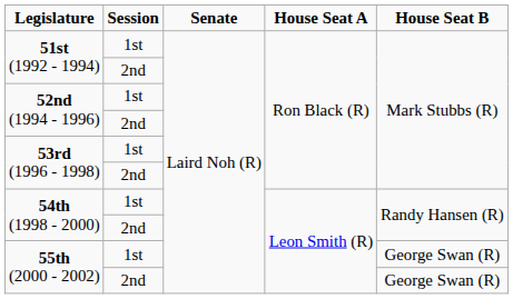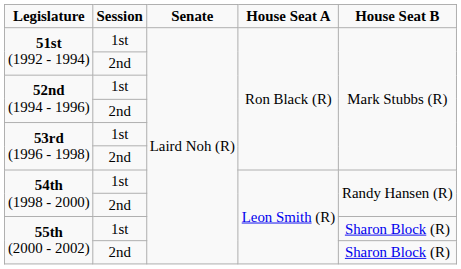 <table class=wikitable style="text-align:center">
 <tr>
 <td><strong>Legislature</strong></td>
 <td><strong>Session</strong></td>
 <td><strong>Senate</strong></td>
 <td><strong>House Seat A</strong></td>
 <td><strong>House Seat B</strong></td>
 </tr>
 <tr>
 <td rowspan="2" colspan="1" style="text-align: center;"><strong>51st</strong> <br> (1992 - 1994)</td>
 <td>1st</td>
 <td rowspan="10" colspan="1" style="text-align: center;" >Laird Noh (R)</td>
 <td rowspan="6" colspan="1" style="text-align: center;" >Ron Black (R)</td>
 <td rowspan="6" colspan="1" style="text-align: center;" >Mark Stubbs (R)</td>
 </tr>
 <tr>
 <td>2nd</td>
 </tr>
 <tr>
 <td rowspan="2" colspan="1" style="text-align: center;"><strong>52nd</strong> <br> (1994 - 1996)</td>
 <td>1st</td>
 </tr>
 <tr>
 <td>2nd</td>
 </tr>
 <tr>
 <td rowspan="2" colspan="1" style="text-align: center;"><strong>53rd</strong> <br> (1996 - 1998)</td>
 <td>1st</td>
 </tr>
 <tr>
 <td>2nd</td>
 </tr>
 <tr>
 <td rowspan="2" colspan="1" style="text-align: center;"><strong>54th</strong> <br> (1998 - 2000)</td>
 <td>1st</td>
 <td rowspan="4" colspan="1" style="text-align: center;" ><a href='#'>Leon Smith</a> (R)</td>
 <td rowspan="2" colspan="1" style="text-align: center;" >Randy Hansen (R)</td>
 </tr>
 <tr>
 <td>2nd</td>
 </tr>
 <tr>
 <td rowspan="2" colspan="1" style="text-align: center;"><strong>55th</strong> <br> (2000 - 2002)</td>
 <td>1st</td>
-<td rowspan="1" colspan="1" style="text-align: center;" >George Swan (R)</td>
+<td rowspan="1" colspan="1" style="text-align: center;" ><a href='#'>Sharon Block</a> (R)</td>
 </tr>
 <tr>
 <td>2nd</td>
-<td rowspan="1" colspan="1" style="text-align: center;" >George Swan (R)</td>
+<td rowspan="1" colspan="1" style="text-align: center;" ><a href='#'>Sharon Block</a> (R)</td>
 </tr>
 </table>
